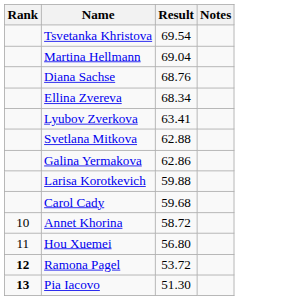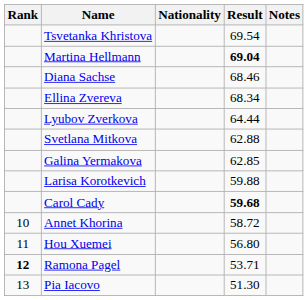 <table class="wikitable sortable" style="text-align:center">
 <tr>
 <th>Rank</th>
 <th>Name</th>
+<th>Nationality</th>
 <th>Result</th>
 <th>Notes</th>
 </tr>
 <tr>
 <td></td>
 <td align=left><a href='#'>Tsvetanka Khristova</a></td>
+<td align=left></td>
 <td>69.54</td>
 <td></td>
 </tr>
 <tr>
 <td></td>
 <td align=left><a href='#'>Martina Hellmann</a></td>
-<td>69.04</td>
+<td align=left></td>
+<td><strong>69.04</strong></td>
 <td></td>
 </tr>
 <tr>
 <td></td>
 <td align=left><a href='#'>Diana Sachse</a></td>
-<td>68.76</td>
+<td align=left></td>
+<td>68.46</td>
 <td></td>
 </tr>
 <tr>
 <td></td>
 <td align=left><a href='#'>Ellina Zvereva</a></td>
+<td align=left></td>
 <td>68.34</td>
 <td></td>
 </tr>
 <tr>
 <td></td>
 <td align=left><a href='#'>Lyubov Zverkova</a></td>
-<td>63.41</td>
+<td align=left></td>
+<td>64.44</td>
 <td></td>
 </tr>
 <tr>
 <td></td>
 <td align=left><a href='#'>Svetlana Mitkova</a></td>
+<td align=left></td>
 <td>62.88</td>
 <td></td>
 </tr>
 <tr>
 <td></td>
 <td align=left><a href='#'>Galina Yermakova</a></td>
-<td>62.86</td>
+<td align=left></td>
+<td>62.85</td>
 <td></td>
 </tr>
 <tr>
 <td></td>
 <td align=left><a href='#'>Larisa Korotkevich</a></td>
+<td align=left></td>
 <td>59.88</td>
 <td></td>
 </tr>
 <tr>
 <td></td>
 <td align=left><a href='#'>Carol Cady</a></td>
-<td>59.68</td>
+<td align=left></td>
+<td><strong>59.68</strong></td>
 <td></td>
 </tr>
 <tr>
 <td>10</td>
 <td align=left><a href='#'>Annet Khorina</a></td>
+<td align=left></td>
 <td>58.72</td>
 <td></td>
 </tr>
 <tr>
 <td>11</td>
 <td align=left><a href='#'>Hou Xuemei</a></td>
+<td align=left></td>
 <td>56.80</td>
 <td></td>
 </tr>
 <tr>
 <td><strong>12</strong></td>
 <td align=left><a href='#'>Ramona Pagel</a></td>
-<td>53.72</td>
+<td align=left></td>
+<td>53.71</td>
 <td></td>
 </tr>
 <tr>
-<td><strong>13</strong></td>
+<td>13</td>
 <td align=left><a href='#'>Pia Iacovo</a></td>
+<td align=left></td>
 <td>51.30</td>
 <td></td>
 </tr>
 </table>
